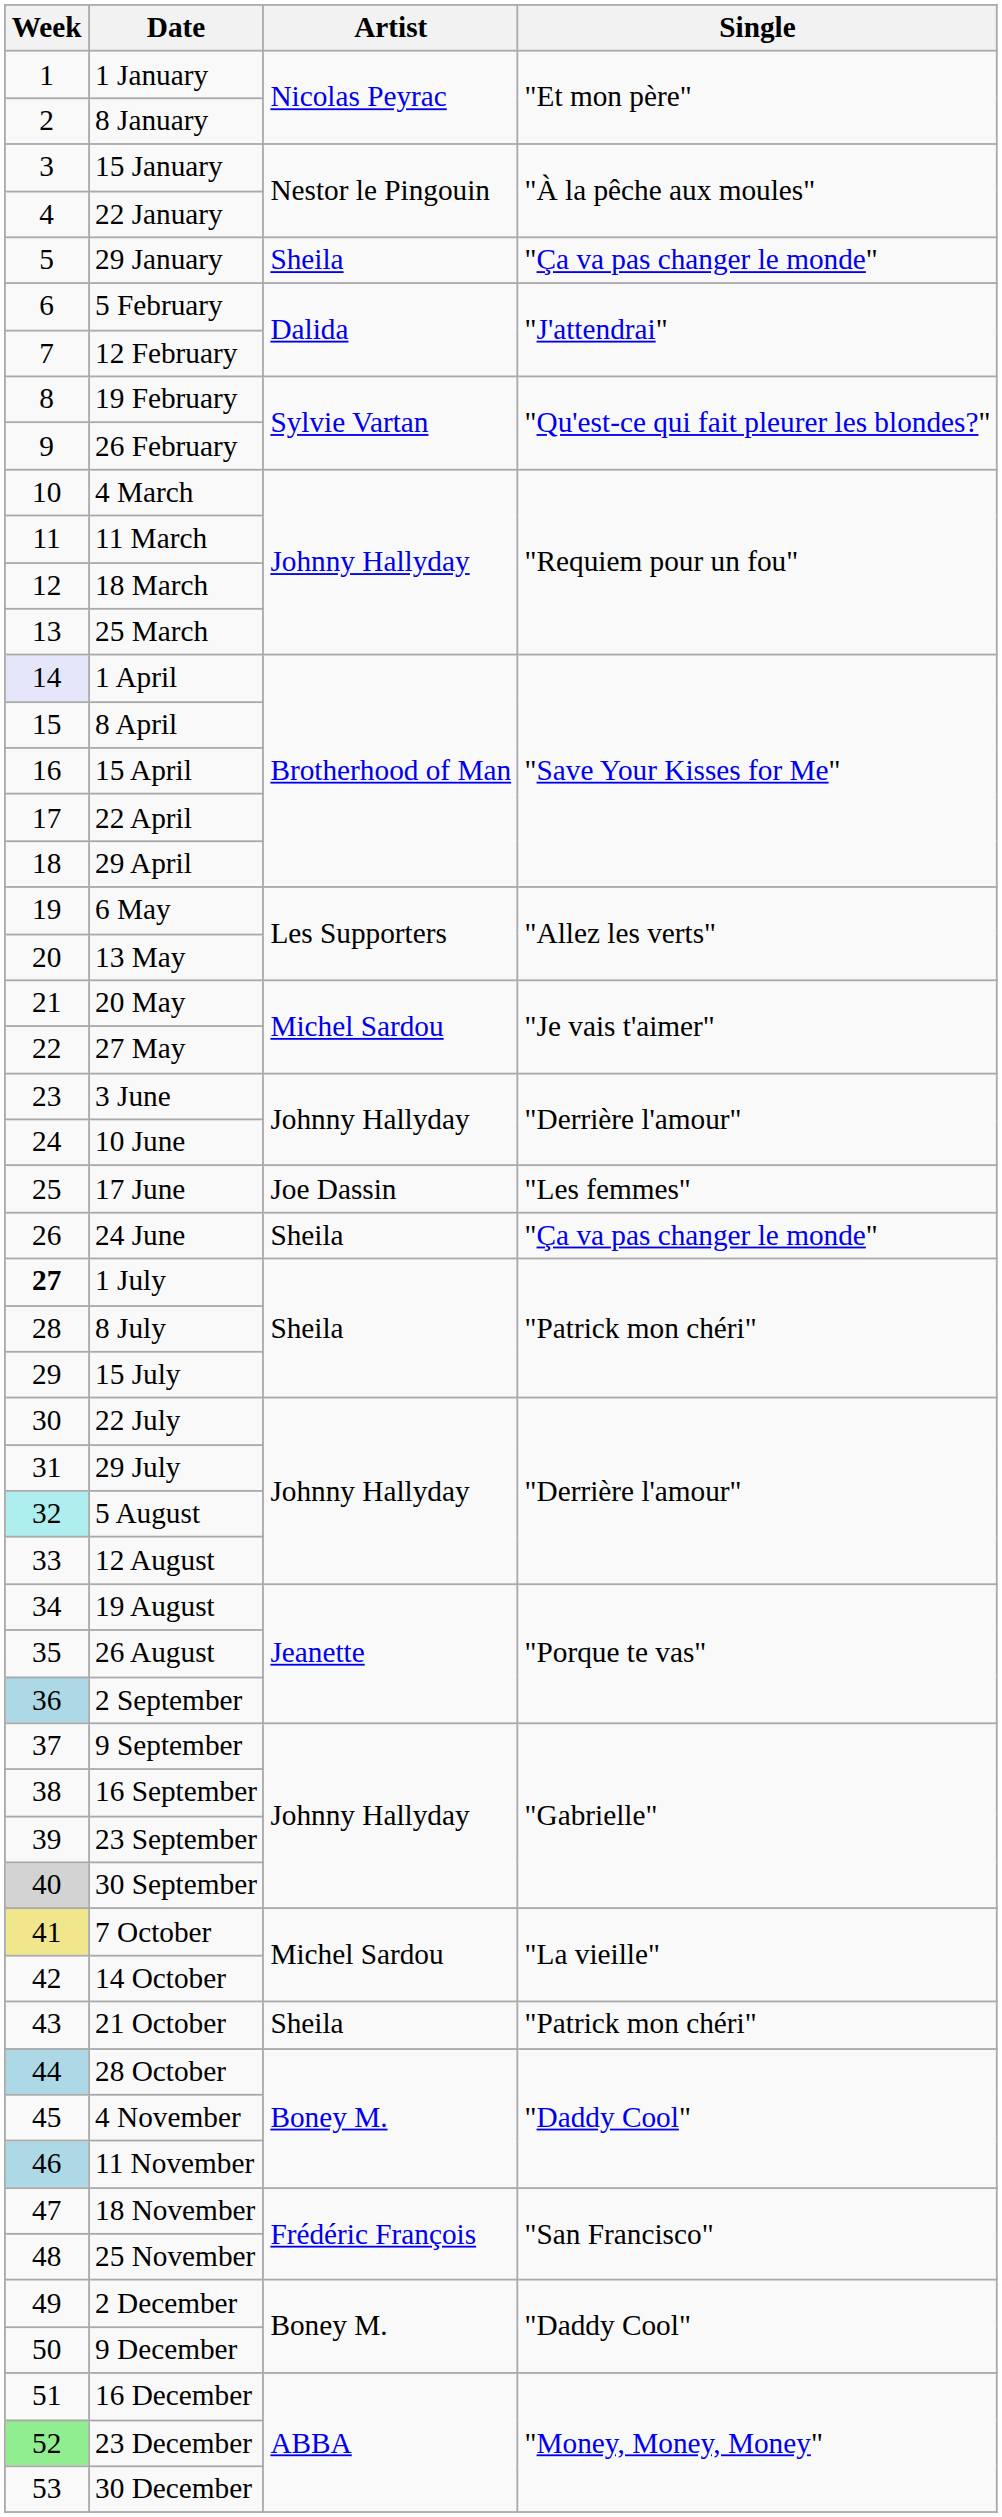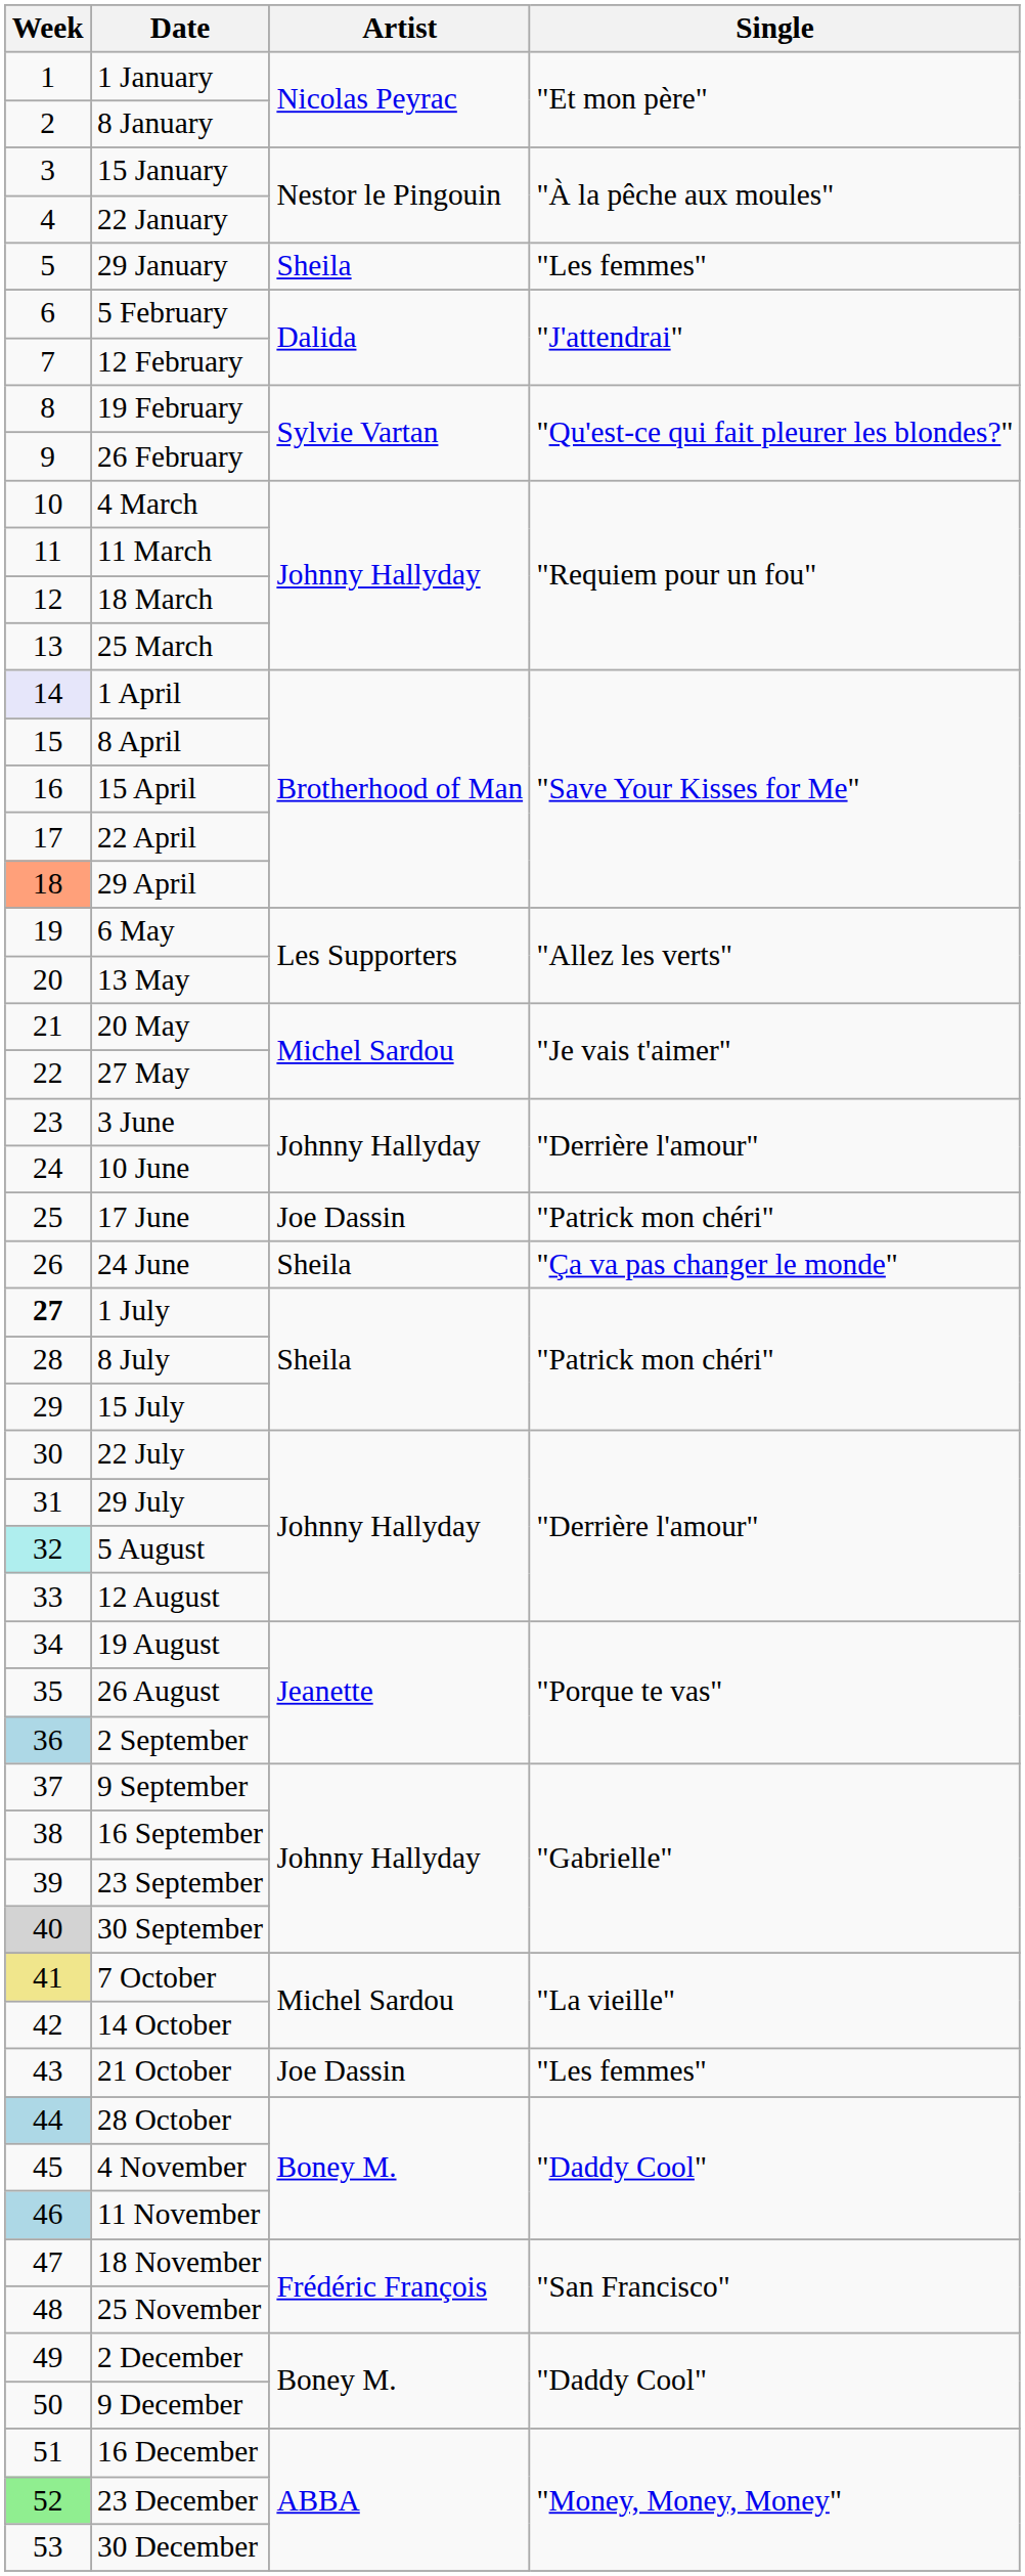 <table class="wikitable">
 <tr>
 <th>Week</th>
 <th>Date</th>
 <th>Artist</th>
 <th>Single</th>
 </tr>
 <tr>
 <td style="text-align: center;">1</td>
 <td>1 January</td>
 <td rowspan="2"><a href='#'>Nicolas Peyrac</a></td>
 <td rowspan="2">"Et mon père"</td>
 </tr>
 <tr>
 <td style="text-align: center;">2</td>
 <td>8 January</td>
 </tr>
 <tr>
 <td style="text-align: center;">3</td>
 <td>15 January</td>
 <td rowspan="2">Nestor le Pingouin</td>
 <td rowspan="2">"À la pêche aux moules"</td>
 </tr>
 <tr>
 <td style="text-align: center;">4</td>
 <td>22 January</td>
 </tr>
 <tr>
 <td style="text-align: center;">5</td>
 <td>29 January</td>
 <td><a href='#'>Sheila</a></td>
-<td>"<a href='#'>Ça va pas changer le monde</a>"</td>
+<td>"Les femmes"</td>
 </tr>
 <tr>
 <td style="text-align: center;">6</td>
 <td>5 February</td>
 <td rowspan="2"><a href='#'>Dalida</a></td>
 <td rowspan="2">"<a href='#'>J'attendrai</a>"</td>
 </tr>
 <tr>
 <td style="text-align: center;">7</td>
 <td>12 February</td>
 </tr>
 <tr>
 <td style="text-align: center;">8</td>
 <td>19 February</td>
 <td rowspan="2"><a href='#'>Sylvie Vartan</a></td>
 <td rowspan="2">"<a href='#'>Qu'est-ce qui fait pleurer les blondes?</a>"</td>
 </tr>
 <tr>
 <td style="text-align: center;">9</td>
 <td>26 February</td>
 </tr>
 <tr>
 <td style="text-align: center;">10</td>
 <td>4 March</td>
 <td rowspan="4"><a href='#'>Johnny Hallyday</a></td>
 <td rowspan="4">"Requiem pour un fou"</td>
 </tr>
 <tr>
 <td style="text-align: center;">11</td>
 <td>11 March</td>
 </tr>
 <tr>
 <td style="text-align: center;">12</td>
 <td>18 March</td>
 </tr>
 <tr>
 <td style="text-align: center;">13</td>
 <td>25 March</td>
 </tr>
 <tr>
 <td style="background: lavender; text-align: center;">14</td>
 <td>1 April</td>
 <td rowspan="5"><a href='#'>Brotherhood of Man</a></td>
 <td rowspan="5">"<a href='#'>Save Your Kisses for Me</a>"</td>
 </tr>
 <tr>
 <td style="text-align: center;">15</td>
 <td>8 April</td>
 </tr>
 <tr>
 <td style="text-align: center;">16</td>
 <td>15 April</td>
 </tr>
 <tr>
 <td style="text-align: center;">17</td>
 <td>22 April</td>
 </tr>
 <tr>
-<td style="text-align: center;">18</td>
+<td style="background: lightsalmon; text-align: center;">18</td>
 <td>29 April</td>
 </tr>
 <tr>
 <td style="text-align: center;">19</td>
 <td>6 May</td>
 <td rowspan="2">Les Supporters</td>
 <td rowspan="2">"Allez les verts"</td>
 </tr>
 <tr>
 <td style="text-align: center;">20</td>
 <td>13 May</td>
 </tr>
 <tr>
 <td style="text-align: center;">21</td>
 <td>20 May</td>
 <td rowspan="2"><a href='#'>Michel Sardou</a></td>
 <td rowspan="2">"Je vais t'aimer"</td>
 </tr>
 <tr>
 <td style="text-align: center;">22</td>
 <td>27 May</td>
 </tr>
 <tr>
 <td style="text-align: center;">23</td>
 <td>3 June</td>
 <td rowspan="2">Johnny Hallyday</td>
 <td rowspan="2">"Derrière l'amour"</td>
 </tr>
 <tr>
 <td style="text-align: center;">24</td>
 <td>10 June</td>
 </tr>
 <tr>
 <td style="text-align: center;">25</td>
 <td>17 June</td>
 <td>Joe Dassin</td>
-<td>"Les femmes"</td>
+<td>"Patrick mon chéri"</td>
 </tr>
 <tr>
 <td style="text-align: center;">26</td>
 <td>24 June</td>
 <td>Sheila</td>
 <td>"<a href='#'>Ça va pas changer le monde</a>"</td>
 </tr>
 <tr>
 <td style="text-align: center;"><strong>27</strong></td>
 <td>1 July</td>
 <td rowspan="3">Sheila</td>
 <td rowspan="3">"Patrick mon chéri"</td>
 </tr>
 <tr>
 <td style="text-align: center;">28</td>
 <td>8 July</td>
 </tr>
 <tr>
 <td style="text-align: center;">29</td>
 <td>15 July</td>
 </tr>
 <tr>
 <td style="text-align: center;">30</td>
 <td>22 July</td>
 <td rowspan="4">Johnny Hallyday</td>
 <td rowspan="4">"Derrière l'amour"</td>
 </tr>
 <tr>
 <td style="text-align: center;">31</td>
 <td>29 July</td>
 </tr>
 <tr>
 <td style="background: paleturquoise; text-align: center;">32</td>
 <td>5 August</td>
 </tr>
 <tr>
 <td style="text-align: center;">33</td>
 <td>12 August</td>
 </tr>
 <tr>
 <td style="text-align: center;">34</td>
 <td>19 August</td>
 <td rowspan="3"><a href='#'>Jeanette</a></td>
 <td rowspan="3">"Porque te vas"</td>
 </tr>
 <tr>
 <td style="text-align: center;">35</td>
 <td>26 August</td>
 </tr>
 <tr>
 <td style="background: lightblue; text-align: center;">36</td>
 <td>2 September</td>
 </tr>
 <tr>
 <td style="text-align: center;">37</td>
 <td>9 September</td>
 <td rowspan="4">Johnny Hallyday</td>
 <td rowspan="4">"Gabrielle"</td>
 </tr>
 <tr>
 <td style="text-align: center;">38</td>
 <td>16 September</td>
 </tr>
 <tr>
 <td style="text-align: center;">39</td>
 <td>23 September</td>
 </tr>
 <tr>
 <td style="background: lightgrey; text-align: center;">40</td>
 <td>30 September</td>
 </tr>
 <tr>
 <td style="background: khaki; text-align: center;">41</td>
 <td>7 October</td>
 <td rowspan="2">Michel Sardou</td>
 <td rowspan="2">"La vieille"</td>
 </tr>
 <tr>
 <td style="text-align: center;">42</td>
 <td>14 October</td>
 </tr>
 <tr>
 <td style="text-align: center;">43</td>
 <td>21 October</td>
-<td>Sheila</td>
-<td>"Patrick mon chéri"</td>
+<td>Joe Dassin</td>
+<td>"Les femmes"</td>
 </tr>
 <tr>
 <td style="background: lightblue; text-align: center;">44</td>
 <td>28 October</td>
 <td rowspan="3"><a href='#'>Boney M.</a></td>
 <td rowspan="3">"<a href='#'>Daddy Cool</a>"</td>
 </tr>
 <tr>
 <td style="text-align: center;">45</td>
 <td>4 November</td>
 </tr>
 <tr>
 <td style="background: lightblue; text-align: center;">46</td>
 <td>11 November</td>
 </tr>
 <tr>
 <td style="text-align: center;">47</td>
 <td>18 November</td>
 <td rowspan="2"><a href='#'>Frédéric François</a></td>
 <td rowspan="2">"San Francisco"</td>
 </tr>
 <tr>
 <td style="text-align: center;">48</td>
 <td>25 November</td>
 </tr>
 <tr>
 <td style="text-align: center;">49</td>
 <td>2 December</td>
 <td rowspan="2">Boney M.</td>
 <td rowspan="2">"Daddy Cool"</td>
 </tr>
 <tr>
 <td style="text-align: center;">50</td>
 <td>9 December</td>
 </tr>
 <tr>
 <td style="text-align: center;">51</td>
 <td>16 December</td>
 <td rowspan="3"><a href='#'>ABBA</a></td>
 <td rowspan="3">"<a href='#'>Money, Money, Money</a>"</td>
 </tr>
 <tr>
 <td style="background: lightgreen; text-align: center;">52</td>
 <td>23 December</td>
 </tr>
 <tr>
 <td style="text-align: center;">53</td>
 <td>30 December</td>
 </tr>
 </table>
